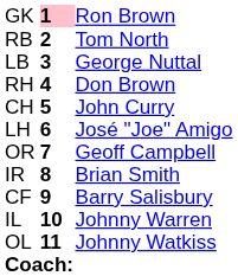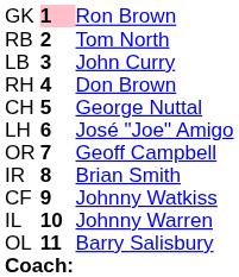 <table style="font-size: 90%" cellspacing="0" cellpadding="0">
 <tr>
 <th width="25"></th>
 <th width="25"></th>
 </tr>
 <tr>
 <td>GK</td>
 <td style="background: pink;"><strong>1</strong></td>
 <td> <a href='#'>Ron Brown</a></td>
 </tr>
 <tr>
 <td>RB</td>
 <td><strong>2</strong></td>
 <td> <a href='#'>Tom North</a></td>
 </tr>
 <tr>
 <td>LB</td>
 <td><strong>3</strong></td>
-<td> <a href='#'>George Nuttal</a></td>
+<td> <a href='#'>John Curry</a></td>
 </tr>
 <tr>
 <td>RH</td>
 <td><strong>4</strong></td>
 <td> <a href='#'>Don Brown</a></td>
 </tr>
 <tr>
 <td>CH</td>
 <td><strong>5</strong></td>
-<td> <a href='#'>John Curry</a></td>
+<td> <a href='#'>George Nuttal</a></td>
 </tr>
 <tr>
 <td>LH</td>
 <td><strong>6</strong></td>
 <td> <a href='#'>José "Joe" Amigo</a></td>
 </tr>
 <tr>
 <td>OR</td>
 <td><strong>7</strong></td>
 <td> <a href='#'>Geoff Campbell</a></td>
 </tr>
 <tr>
 <td>IR</td>
 <td><strong>8</strong></td>
 <td> <a href='#'>Brian Smith</a></td>
 </tr>
 <tr>
 <td>CF</td>
 <td><strong>9</strong></td>
-<td> <a href='#'>Barry Salisbury</a></td>
+<td> <a href='#'>Johnny Watkiss</a></td>
 </tr>
 <tr>
 <td>IL</td>
 <td><strong>10</strong></td>
 <td> <a href='#'>Johnny Warren</a></td>
 </tr>
 <tr>
 <td>OL</td>
 <td><strong>11</strong></td>
-<td> <a href='#'>Johnny Watkiss</a></td>
+<td> <a href='#'>Barry Salisbury</a></td>
 </tr>
 <tr>
 <td colspan=4><strong>Coach:</strong></td>
 </tr>
 <tr>
 <td colspan=4></td>
 </tr>
 </table>
